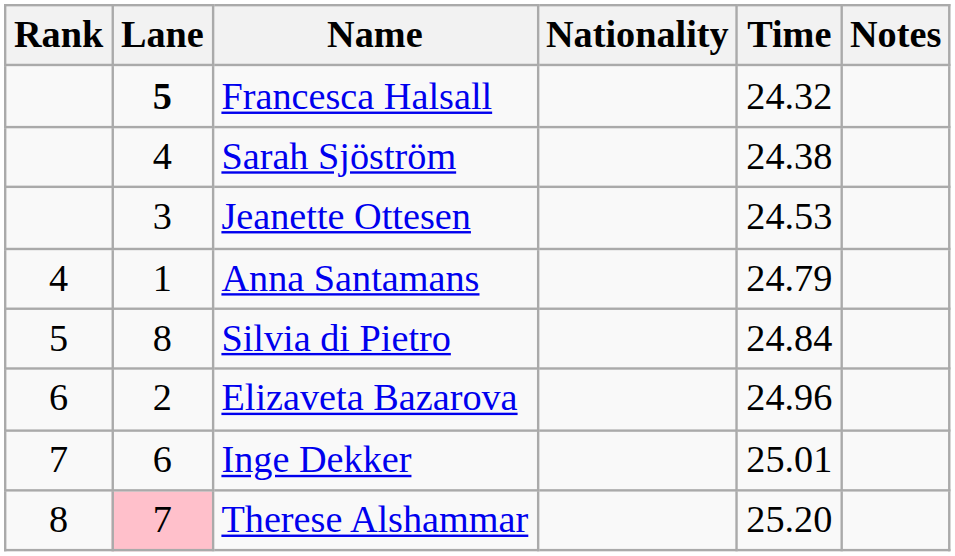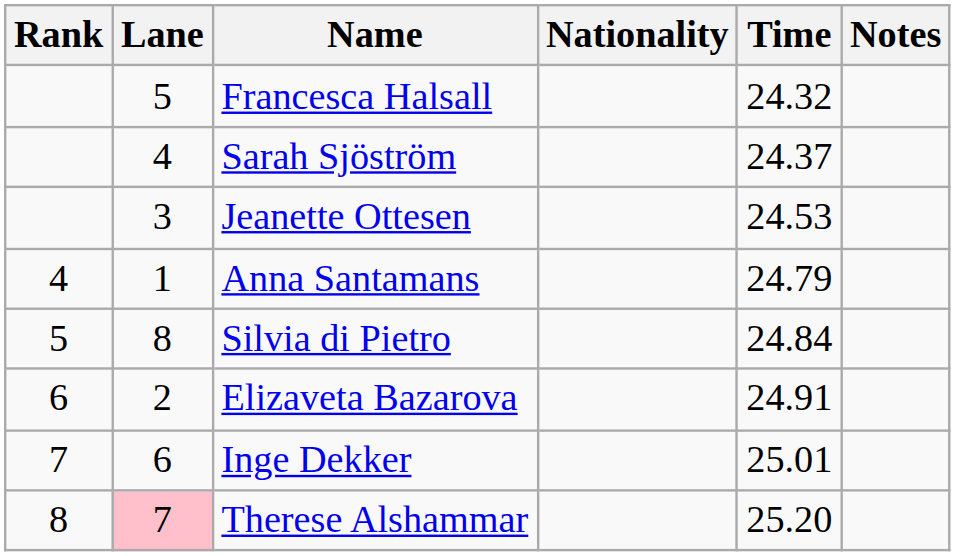 <table class="wikitable sortable" style="text-align:center">
 <tr>
 <th>Rank</th>
 <th>Lane</th>
 <th>Name</th>
 <th>Nationality</th>
 <th>Time</th>
 <th>Notes</th>
 </tr>
 <tr>
 <td></td>
-<td><strong>5</strong></td>
+<td>5</td>
 <td align=left><a href='#'>Francesca Halsall</a></td>
 <td align=left></td>
 <td>24.32</td>
 <td></td>
 </tr>
 <tr>
 <td></td>
 <td>4</td>
 <td align=left><a href='#'>Sarah Sjöström</a></td>
 <td align=left></td>
-<td>24.38</td>
+<td>24.37</td>
 <td></td>
 </tr>
 <tr>
 <td></td>
 <td>3</td>
 <td align=left><a href='#'>Jeanette Ottesen</a></td>
 <td align=left></td>
 <td>24.53</td>
 <td></td>
 </tr>
 <tr>
 <td>4</td>
 <td>1</td>
 <td align=left><a href='#'>Anna Santamans</a></td>
 <td align=left></td>
 <td>24.79</td>
 <td></td>
 </tr>
 <tr>
 <td>5</td>
 <td>8</td>
 <td align=left><a href='#'>Silvia di Pietro</a></td>
 <td align=left></td>
 <td>24.84</td>
 <td></td>
 </tr>
 <tr>
 <td>6</td>
 <td>2</td>
 <td align=left><a href='#'>Elizaveta Bazarova</a></td>
 <td align=left></td>
-<td>24.96</td>
+<td>24.91</td>
 <td></td>
 </tr>
 <tr>
 <td>7</td>
 <td>6</td>
 <td align=left><a href='#'>Inge Dekker</a></td>
 <td align=left></td>
 <td>25.01</td>
 <td></td>
 </tr>
 <tr>
 <td>8</td>
 <td style="background: pink;">7</td>
 <td align=left><a href='#'>Therese Alshammar</a></td>
 <td align=left></td>
 <td>25.20</td>
 <td></td>
 </tr>
 </table>
